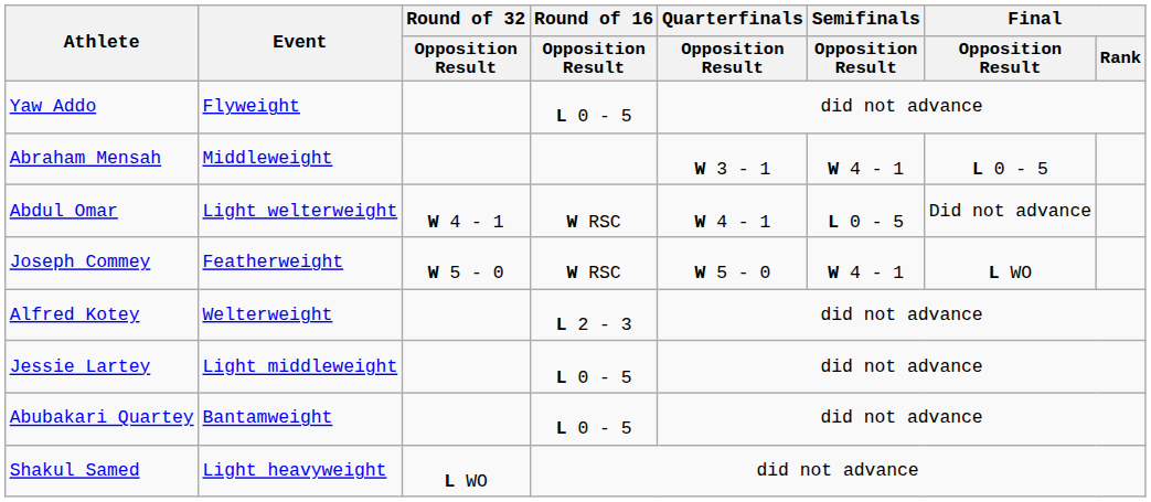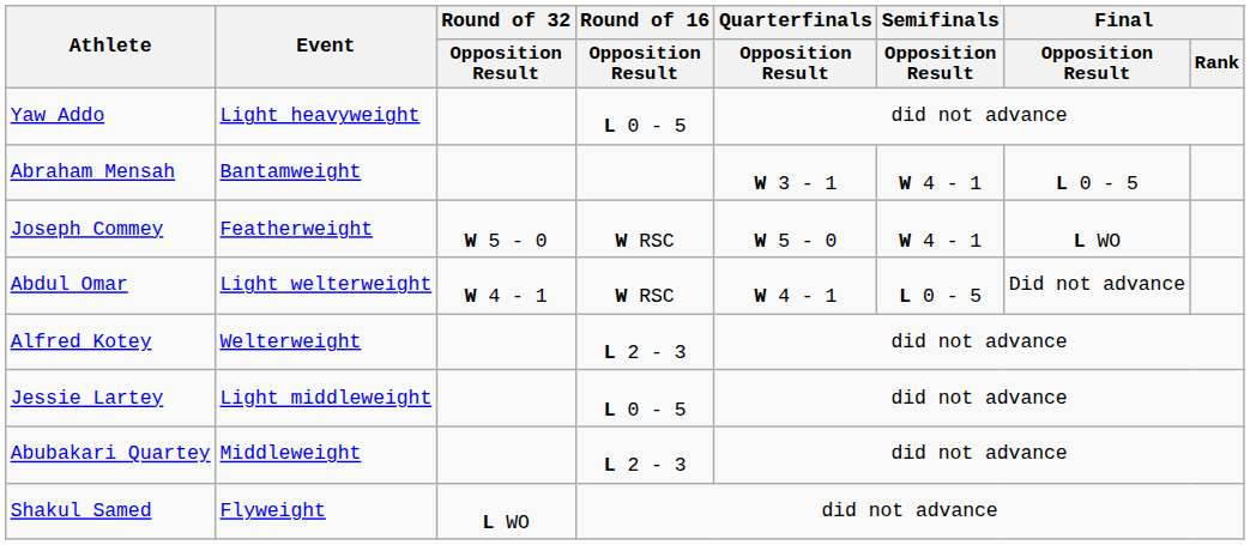 <table class="wikitable" style="font-size:90%; text-align:center">
 <tr>
 <th rowspan=2>Athlete</th>
 <th rowspan=2>Event</th>
 <th>Round of 32</th>
 <th>Round of 16</th>
 <th>Quarterfinals</th>
 <th>Semifinals</th>
 <th colspan=2>Final</th>
 </tr>
 <tr style="font-size:95%">
 <th>Opposition<br>Result</th>
 <th>Opposition<br>Result</th>
 <th>Opposition<br>Result</th>
 <th>Opposition<br>Result</th>
 <th>Opposition<br>Result</th>
 <th>Rank</th>
 </tr>
 <tr>
 <td align=left><a href='#'>Yaw Addo</a></td>
-<td align=left><a href='#'>Flyweight</a></td>
+<td align=left><a href='#'>Light heavyweight</a></td>
 <td></td>
 <td><br><strong>L</strong> 0 - 5</td>
 <td colspan=4>did not advance</td>
 </tr>
 <tr>
 <td align=left><a href='#'>Abraham Mensah</a></td>
-<td align=left><a href='#'>Middleweight</a></td>
+<td align=left><a href='#'>Bantamweight</a></td>
 <td></td>
 <td></td>
 <td><br><strong>W</strong> 3 - 1</td>
 <td><br><strong>W</strong> 4 - 1</td>
 <td><br><strong>L</strong> 0 - 5</td>
+<td></td>
+</tr>
+<tr>
+<td align=left><a href='#'>Joseph Commey</a></td>
+<td align=left><a href='#'>Featherweight</a></td>
+<td><br><strong>W</strong> 5 - 0</td>
+<td><br><strong>W</strong> RSC</td>
+<td><br><strong>W</strong> 5 - 0</td>
+<td><br><strong>W</strong> 4 - 1</td>
+<td><br><strong>L</strong> WO</td>
 <td></td>
 </tr>
 <tr>
 <td align=left><a href='#'>Abdul Omar</a></td>
 <td align=left><a href='#'>Light welterweight</a></td>
 <td><br><strong>W</strong> 4 - 1</td>
 <td><br><strong>W</strong> RSC</td>
 <td><br><strong>W</strong> 4 - 1</td>
 <td><br><strong>L</strong> 0 - 5</td>
 <td>Did not advance</td>
-<td></td>
-</tr>
-<tr>
-<td align=left><a href='#'>Joseph Commey</a></td>
-<td align=left><a href='#'>Featherweight</a></td>
-<td><br><strong>W</strong> 5 - 0</td>
-<td><br><strong>W</strong> RSC</td>
-<td><br><strong>W</strong> 5 - 0</td>
-<td><br><strong>W</strong> 4 - 1</td>
-<td><br><strong>L</strong> WO</td>
 <td></td>
 </tr>
 <tr>
 <td align=left><a href='#'>Alfred Kotey</a></td>
 <td align=left><a href='#'>Welterweight</a></td>
 <td></td>
 <td><br><strong>L</strong> 2 - 3</td>
 <td colspan=4>did not advance</td>
 </tr>
 <tr>
 <td align=left><a href='#'>Jessie Lartey</a></td>
 <td align=left><a href='#'>Light middleweight</a></td>
 <td></td>
 <td><br><strong>L</strong> 0 - 5</td>
 <td colspan=4>did not advance</td>
 </tr>
 <tr>
 <td align=left><a href='#'>Abubakari Quartey</a></td>
-<td align=left><a href='#'>Bantamweight</a></td>
+<td align=left><a href='#'>Middleweight</a></td>
 <td></td>
-<td><br><strong>L</strong> 0 - 5</td>
+<td><br><strong>L</strong> 2 - 3</td>
 <td colspan=4>did not advance</td>
 </tr>
 <tr>
 <td align=left><a href='#'>Shakul Samed</a></td>
-<td align=left><a href='#'>Light heavyweight</a></td>
+<td align=left><a href='#'>Flyweight</a></td>
 <td><br><strong>L</strong> WO</td>
 <td colspan=5>did not advance</td>
 </tr>
 </table>
